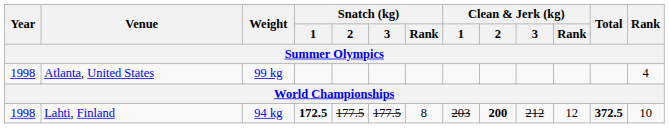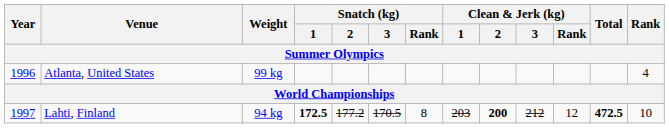 <table class = "wikitable" style="text-align:center;">
 <tr>
 <th rowspan=2 width=40>Year</th>
 <th rowspan=2 width=250>Venue</th>
 <th rowspan=2 width=60>Weight</th>
 <th colspan=4>Snatch (kg)</th>
 <th colspan=4>Clean & Jerk (kg)</th>
 <th rowspan=2 width=40>Total</th>
 <th rowspan=2 width=40>Rank</th>
 </tr>
 <tr>
 <th width=40>1</th>
 <th width=40>2</th>
 <th width=40>3</th>
 <th width=40>Rank</th>
 <th width=40>1</th>
 <th width=40>2</th>
 <th width=40>3</th>
 <th width=40>Rank</th>
 </tr>
 <tr>
 <th colspan=13><a href='#'>Summer Olympics</a></th>
 </tr>
 <tr>
-<td><a href='#'>1998</a></td>
+<td><a href='#'>1996</a></td>
 <td align=left> <a href='#'>Atlanta</a>, <a href='#'>United States</a></td>
 <td><a href='#'>99 kg</a></td>
 <td></td>
 <td></td>
 <td></td>
 <td></td>
 <td></td>
 <td></td>
 <td></td>
 <td></td>
 <td></td>
 <td>4</td>
 </tr>
 <tr>
 <th colspan=13><a href='#'>World Championships</a></th>
 </tr>
 <tr>
-<td><a href='#'>1998</a></td>
+<td><a href='#'>1997</a></td>
 <td align=left> <a href='#'>Lahti</a>, <a href='#'>Finland</a></td>
 <td><a href='#'>94 kg</a></td>
 <td><strong>172.5</strong></td>
-<td><s>177.5</s></td>
-<td><s>177.5</s></td>
+<td><s>177.2</s></td>
+<td><s>170.5</s></td>
 <td>8</td>
 <td><s>203</s></td>
 <td><strong>200</strong></td>
 <td><s>212</s></td>
 <td>12</td>
-<td><strong>372.5</strong></td>
+<td><strong>472.5</strong></td>
 <td>10</td>
 </tr>
 </table>
